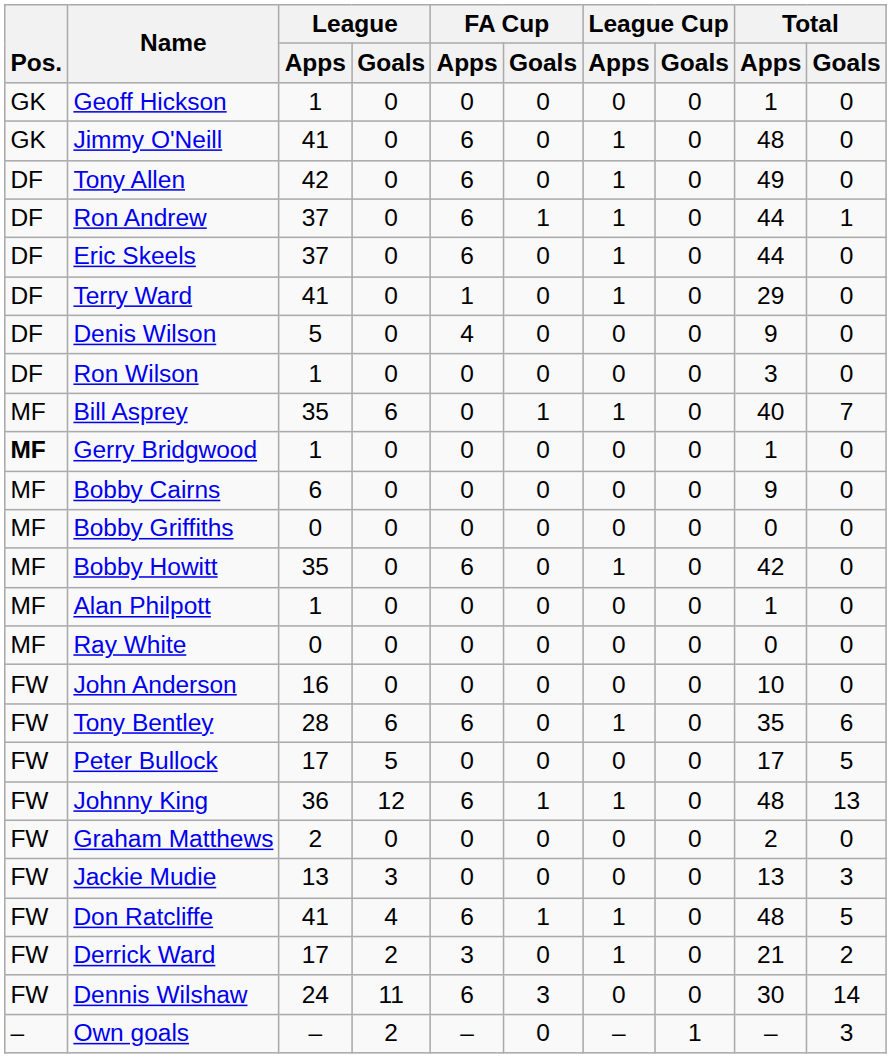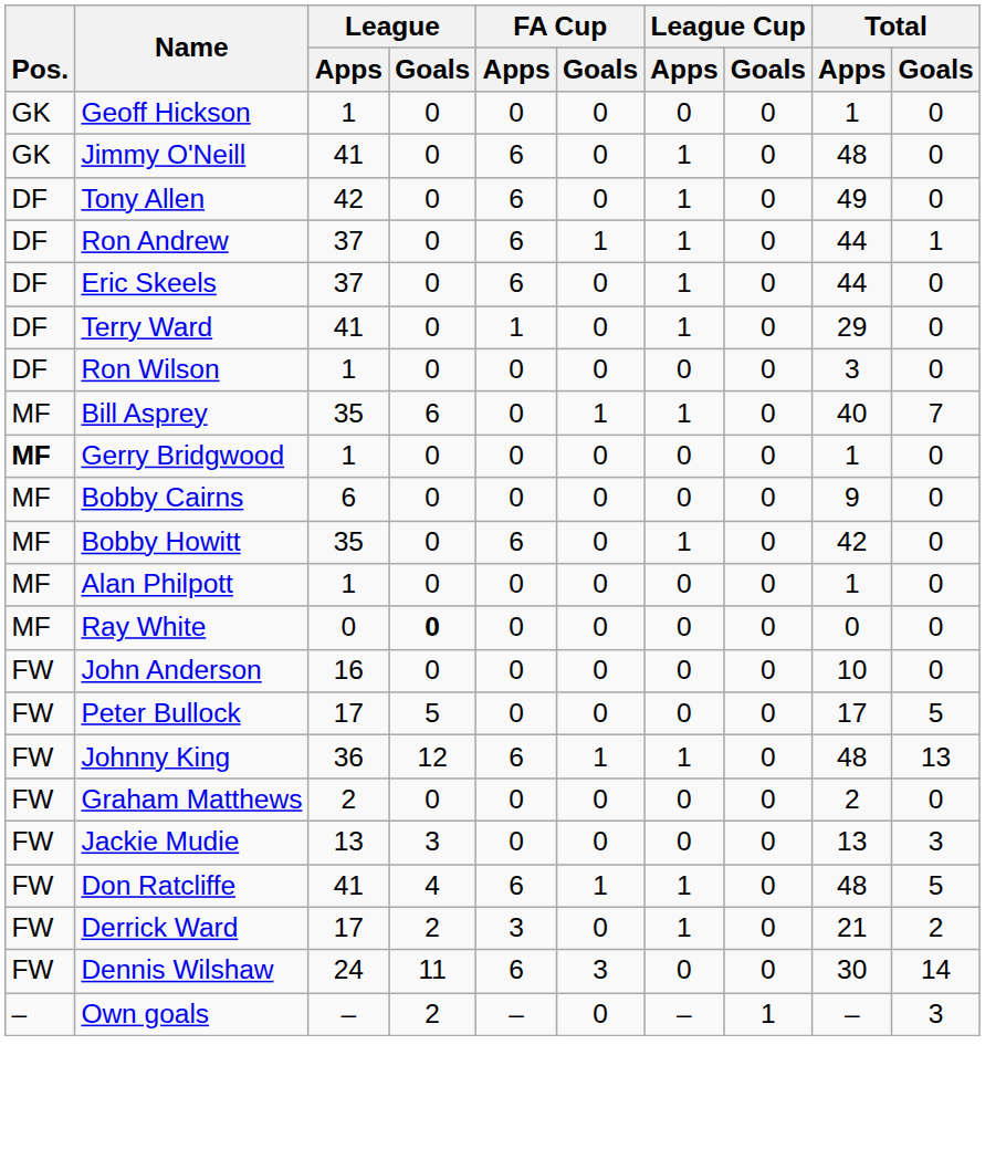 <table class="wikitable" style="text-align:center">
 <tr>
 <th rowspan="2" valign="bottom">Pos.</th>
 <th rowspan="2">Name</th>
 <th colspan="2" width="85">League</th>
 <th colspan="2" width="85">FA Cup</th>
 <th colspan="2" width="85">League Cup</th>
 <th colspan="2" width="85">Total</th>
 </tr>
 <tr>
 <th>Apps</th>
 <th>Goals</th>
 <th>Apps</th>
 <th>Goals</th>
 <th>Apps</th>
 <th>Goals</th>
 <th>Apps</th>
 <th>Goals</th>
 </tr>
 <tr>
 <td align="left">GK</td>
 <td align="left"> <a href='#'>Geoff Hickson</a></td>
 <td>1</td>
 <td>0</td>
 <td>0</td>
 <td>0</td>
 <td>0</td>
 <td>0</td>
 <td>1</td>
 <td>0</td>
 </tr>
 <tr>
 <td align="left">GK</td>
 <td align="left"> <a href='#'>Jimmy O'Neill</a></td>
 <td>41</td>
 <td>0</td>
 <td>6</td>
 <td>0</td>
 <td>1</td>
 <td>0</td>
 <td>48</td>
 <td>0</td>
 </tr>
 <tr>
 <td align="left">DF</td>
 <td align="left"> <a href='#'>Tony Allen</a></td>
 <td>42</td>
 <td>0</td>
 <td>6</td>
 <td>0</td>
 <td>1</td>
 <td>0</td>
 <td>49</td>
 <td>0</td>
 </tr>
 <tr>
 <td align="left">DF</td>
 <td align="left"> <a href='#'>Ron Andrew</a></td>
 <td>37</td>
 <td>0</td>
 <td>6</td>
 <td>1</td>
 <td>1</td>
 <td>0</td>
 <td>44</td>
 <td>1</td>
 </tr>
 <tr>
 <td align="left">DF</td>
 <td align="left"> <a href='#'>Eric Skeels</a></td>
 <td>37</td>
 <td>0</td>
 <td>6</td>
 <td>0</td>
 <td>1</td>
 <td>0</td>
 <td>44</td>
 <td>0</td>
 </tr>
 <tr>
 <td align="left">DF</td>
 <td align="left"> <a href='#'>Terry Ward</a></td>
 <td>41</td>
 <td>0</td>
 <td>1</td>
 <td>0</td>
 <td>1</td>
 <td>0</td>
 <td>29</td>
 <td>0</td>
 </tr>
 <tr>
 <td align="left">DF</td>
-<td align="left"> <a href='#'>Denis Wilson</a></td>
-<td>5</td>
-<td>0</td>
-<td>4</td>
-<td>0</td>
-<td>0</td>
-<td>0</td>
-<td>9</td>
-<td>0</td>
-</tr>
-<tr>
-<td align="left">DF</td>
 <td align="left"> <a href='#'>Ron Wilson</a></td>
 <td>1</td>
 <td>0</td>
 <td>0</td>
 <td>0</td>
 <td>0</td>
 <td>0</td>
 <td>3</td>
 <td>0</td>
 </tr>
 <tr>
 <td align="left">MF</td>
 <td align="left"> <a href='#'>Bill Asprey</a></td>
 <td>35</td>
 <td>6</td>
 <td>0</td>
 <td>1</td>
 <td>1</td>
 <td>0</td>
 <td>40</td>
 <td>7</td>
 </tr>
 <tr>
 <td align="left"><strong>MF</strong></td>
 <td align="left"> <a href='#'>Gerry Bridgwood</a></td>
 <td>1</td>
 <td>0</td>
 <td>0</td>
 <td>0</td>
 <td>0</td>
 <td>0</td>
 <td>1</td>
 <td>0</td>
 </tr>
 <tr>
 <td align="left">MF</td>
 <td align="left"> <a href='#'>Bobby Cairns</a></td>
 <td>6</td>
 <td>0</td>
 <td>0</td>
 <td>0</td>
 <td>0</td>
 <td>0</td>
 <td>9</td>
 <td>0</td>
 </tr>
 <tr>
 <td align="left">MF</td>
-<td align="left"> <a href='#'>Bobby Griffiths</a></td>
-<td>0</td>
-<td>0</td>
-<td>0</td>
-<td>0</td>
-<td>0</td>
-<td>0</td>
-<td>0</td>
-<td>0</td>
-</tr>
-<tr>
-<td align="left">MF</td>
 <td align="left"> <a href='#'>Bobby Howitt</a></td>
 <td>35</td>
 <td>0</td>
 <td>6</td>
 <td>0</td>
 <td>1</td>
 <td>0</td>
 <td>42</td>
 <td>0</td>
 </tr>
 <tr>
 <td align="left">MF</td>
 <td align="left"> <a href='#'>Alan Philpott</a></td>
 <td>1</td>
 <td>0</td>
 <td>0</td>
 <td>0</td>
 <td>0</td>
 <td>0</td>
 <td>1</td>
 <td>0</td>
 </tr>
 <tr>
 <td align="left">MF</td>
 <td align="left"> <a href='#'>Ray White</a></td>
 <td>0</td>
-<td>0</td>
+<td><strong>0</strong></td>
 <td>0</td>
 <td>0</td>
 <td>0</td>
 <td>0</td>
 <td>0</td>
 <td>0</td>
 </tr>
 <tr>
 <td align="left">FW</td>
 <td align="left"> <a href='#'>John Anderson</a></td>
 <td>16</td>
 <td>0</td>
 <td>0</td>
 <td>0</td>
 <td>0</td>
 <td>0</td>
 <td>10</td>
 <td>0</td>
-</tr>
-<tr>
-<td align="left">FW</td>
-<td align="left"> <a href='#'>Tony Bentley</a></td>
-<td>28</td>
-<td>6</td>
-<td>6</td>
-<td>0</td>
-<td>1</td>
-<td>0</td>
-<td>35</td>
-<td>6</td>
 </tr>
 <tr>
 <td align="left">FW</td>
 <td align="left"> <a href='#'>Peter Bullock</a></td>
 <td>17</td>
 <td>5</td>
 <td>0</td>
 <td>0</td>
 <td>0</td>
 <td>0</td>
 <td>17</td>
 <td>5</td>
 </tr>
 <tr>
 <td align="left">FW</td>
 <td align="left"> <a href='#'>Johnny King</a></td>
 <td>36</td>
 <td>12</td>
 <td>6</td>
 <td>1</td>
 <td>1</td>
 <td>0</td>
 <td>48</td>
 <td>13</td>
 </tr>
 <tr>
 <td align="left">FW</td>
 <td align="left"> <a href='#'>Graham Matthews</a></td>
 <td>2</td>
 <td>0</td>
 <td>0</td>
 <td>0</td>
 <td>0</td>
 <td>0</td>
 <td>2</td>
 <td>0</td>
 </tr>
 <tr>
 <td align="left">FW</td>
 <td align="left"> <a href='#'>Jackie Mudie</a></td>
 <td>13</td>
 <td>3</td>
 <td>0</td>
 <td>0</td>
 <td>0</td>
 <td>0</td>
 <td>13</td>
 <td>3</td>
 </tr>
 <tr>
 <td align="left">FW</td>
 <td align="left"> <a href='#'>Don Ratcliffe</a></td>
 <td>41</td>
 <td>4</td>
 <td>6</td>
 <td>1</td>
 <td>1</td>
 <td>0</td>
 <td>48</td>
 <td>5</td>
 </tr>
 <tr>
 <td align="left">FW</td>
 <td align="left"> <a href='#'>Derrick Ward</a></td>
 <td>17</td>
 <td>2</td>
 <td>3</td>
 <td>0</td>
 <td>1</td>
 <td>0</td>
 <td>21</td>
 <td>2</td>
 </tr>
 <tr>
 <td align="left">FW</td>
 <td align="left"> <a href='#'>Dennis Wilshaw</a></td>
 <td>24</td>
 <td>11</td>
 <td>6</td>
 <td>3</td>
 <td>0</td>
 <td>0</td>
 <td>30</td>
 <td>14</td>
 </tr>
 <tr>
 <td align="left">–</td>
 <td align="left"><a href='#'>Own goals</a></td>
 <td>–</td>
 <td>2</td>
 <td>–</td>
 <td>0</td>
 <td>–</td>
 <td>1</td>
 <td>–</td>
 <td>3</td>
 </tr>
 </table>
